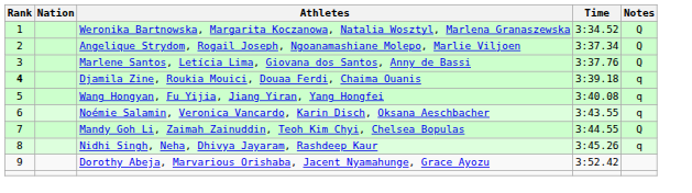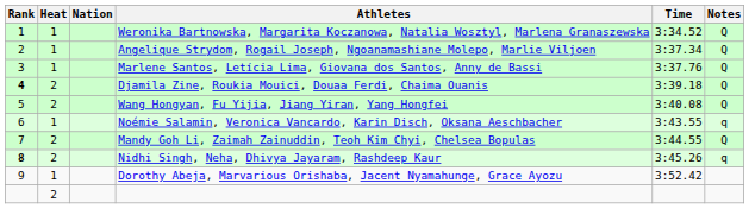 <table class="wikitable sortable" style="text-align:center;font-size:95%">
 <tr>
 <th>Rank</th>
+<th>Heat</th>
 <th>Nation</th>
 <th>Athletes</th>
 <th>Time</th>
 <th>Notes</th>
 </tr>
 <tr bgcolor=ccffcc>
+<td>1</td>
 <td>1</td>
 <td align=left></td>
 <td align=left><a href='#'>Weronika Bartnowska</a>, <a href='#'>Margarita Koczanowa</a>, <a href='#'>Natalia Wosztyl</a>, <a href='#'>Marlena Granaszewska</a></td>
 <td>3:34.52</td>
 <td>Q</td>
 </tr>
 <tr bgcolor=ccffcc>
 <td>2</td>
+<td>1</td>
 <td align=left></td>
 <td align=left><a href='#'>Angelique Strydom</a>, <a href='#'>Rogail Joseph</a>, <a href='#'>Ngoanamashiane Molepo</a>, <a href='#'>Marlie Viljoen</a></td>
 <td>3:37.34</td>
 <td>Q</td>
 </tr>
 <tr bgcolor=ccffcc>
 <td>3</td>
+<td>1</td>
 <td align=left></td>
 <td align=left><a href='#'>Marlene Santos</a>, <a href='#'>Letícia Lima</a>, <a href='#'>Giovana dos Santos</a>, <a href='#'>Anny de Bassi</a></td>
 <td>3:37.76</td>
 <td>Q</td>
 </tr>
 <tr bgcolor=ccffcc>
 <td><strong>4</strong></td>
+<td>2</td>
 <td align=left></td>
 <td align=left><a href='#'>Djamila Zine</a>, <a href='#'>Roukia Mouici</a>, <a href='#'>Douaa Ferdi</a>, <a href='#'>Chaima Ouanis</a></td>
 <td>3:39.18</td>
-<td>q</td>
+<td>Q</td>
 </tr>
 <tr bgcolor=ccffcc>
 <td>5</td>
+<td>2</td>
 <td align=left></td>
 <td align=left><a href='#'>Wang Hongyan</a>, <a href='#'>Fu Yijia</a>, <a href='#'>Jiang Yiran</a>, <a href='#'>Yang Hongfei</a></td>
 <td>3:40.08</td>
-<td>q</td>
+<td>Q</td>
 </tr>
 <tr bgcolor=ddffdd>
 <td>6</td>
+<td>1</td>
 <td align=left></td>
 <td align=left><a href='#'>Noémie Salamin</a>, <a href='#'>Veronica Vancardo</a>, <a href='#'>Karin Disch</a>, <a href='#'>Oksana Aeschbacher</a></td>
 <td>3:43.55</td>
 <td>q</td>
 </tr>
 <tr bgcolor=ccffcc>
 <td>7</td>
+<td>2</td>
 <td align=left></td>
 <td align=left><a href='#'>Mandy Goh Li</a>, <a href='#'>Zaimah Zainuddin</a>, <a href='#'>Teoh Kim Chyi</a>, <a href='#'>Chelsea Bopulas</a></td>
 <td>3:44.55</td>
 <td>Q</td>
 </tr>
 <tr bgcolor=ddffdd>
-<td>8</td>
+<td><strong>8</strong></td>
+<td>2</td>
 <td align=left></td>
 <td align=left><a href='#'>Nidhi Singh</a>, <a href='#'>Neha</a>, <a href='#'>Dhivya Jayaram</a>, <a href='#'>Rashdeep Kaur</a></td>
 <td>3:45.26</td>
 <td>q</td>
 </tr>
 <tr>
 <td>9</td>
+<td>1</td>
 <td align=left></td>
 <td align=left><a href='#'>Dorothy Abeja</a>, <a href='#'>Marvarious Orishaba</a>, <a href='#'>Jacent Nyamahunge</a>, <a href='#'>Grace Ayozu</a></td>
 <td>3:52.42</td>
 <td></td>
 </tr>
 <tr>
 <td></td>
+<td>2</td>
 <td align=left></td>
 <td></td>
 <td></td>
 <td></td>
 </tr>
 </table>
